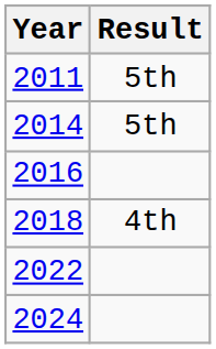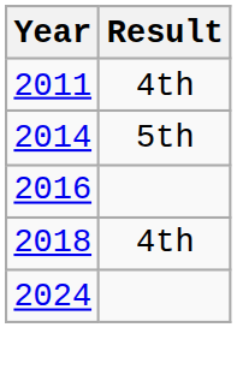 <table class="wikitable" style="text-align:center">
 <tr>
 <th>Year</th>
 <th>Result</th>
 </tr>
 <tr>
 <td><a href='#'>2011</a></td>
-<td>5th</td>
+<td>4th</td>
 </tr>
 <tr>
 <td><a href='#'>2014</a></td>
 <td>5th</td>
 </tr>
 <tr>
 <td><a href='#'>2016</a></td>
 <td></td>
 </tr>
 <tr>
 <td><a href='#'>2018</a></td>
 <td>4th</td>
 </tr>
 <tr>
-<td><a href='#'>2022</a></td>
-<td></td>
-</tr>
-<tr>
 <td><a href='#'>2024</a></td>
 <td></td>
 </tr>
 </table>
